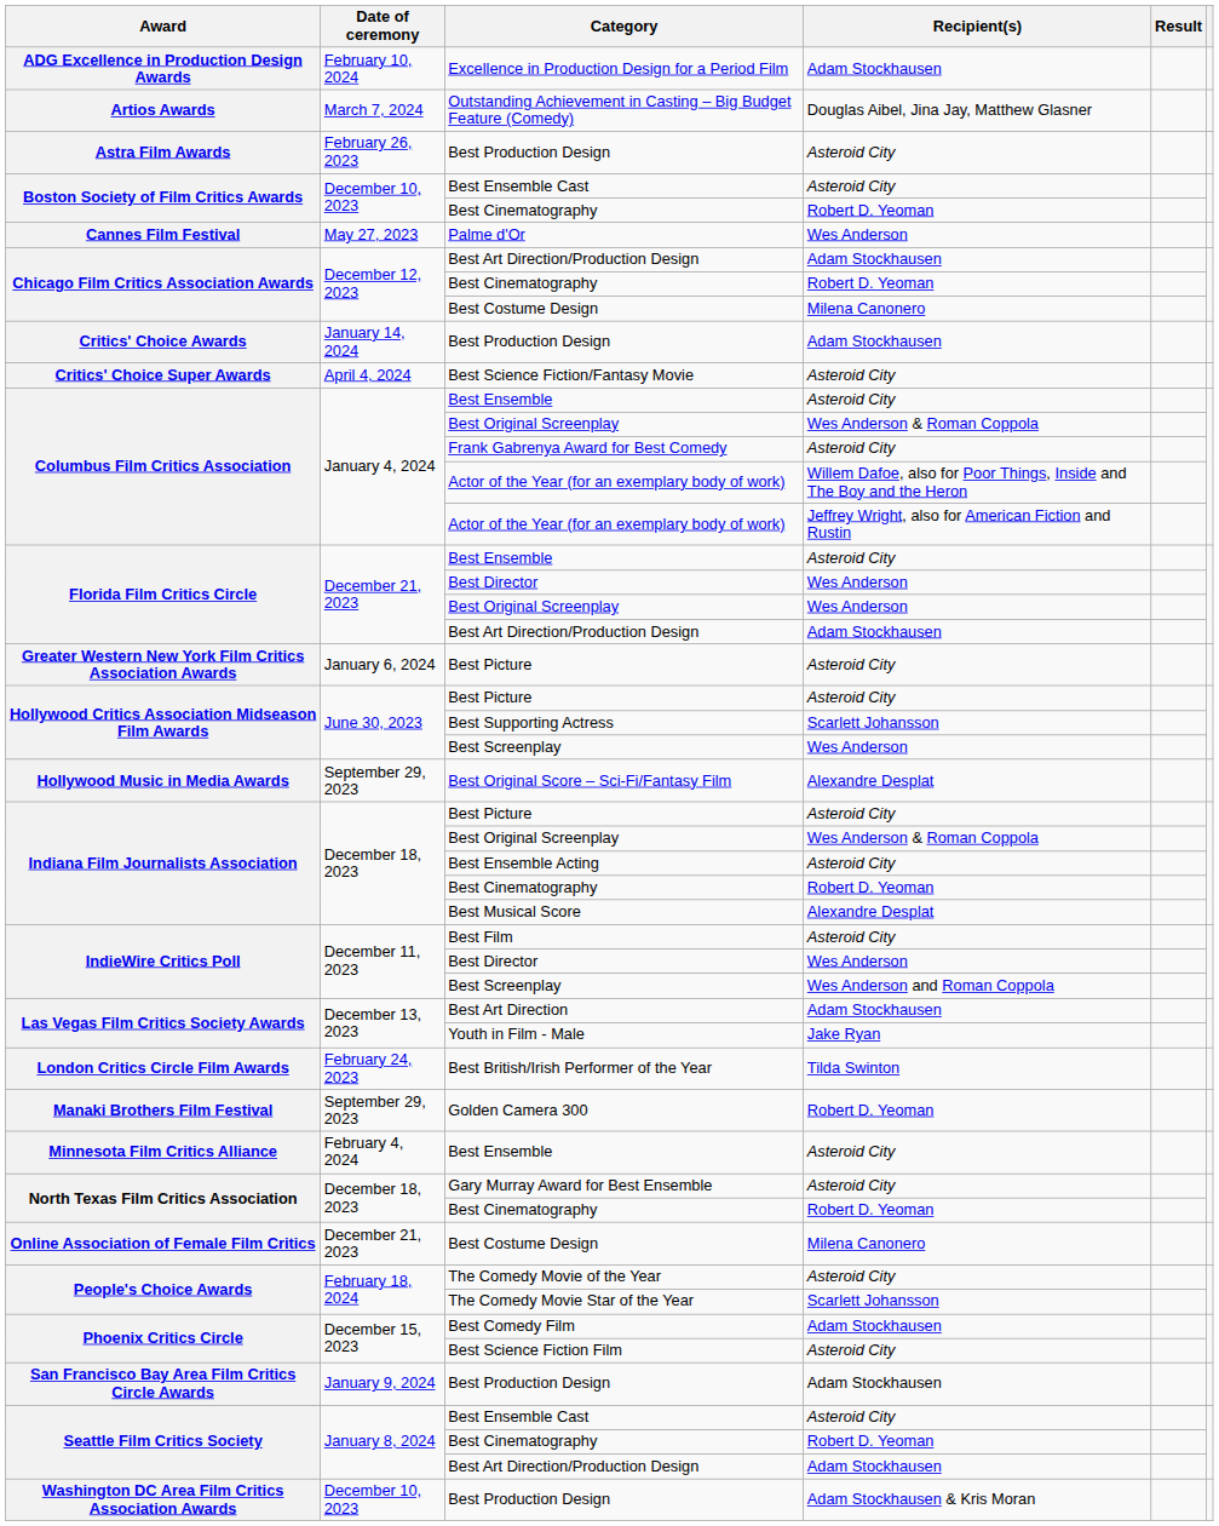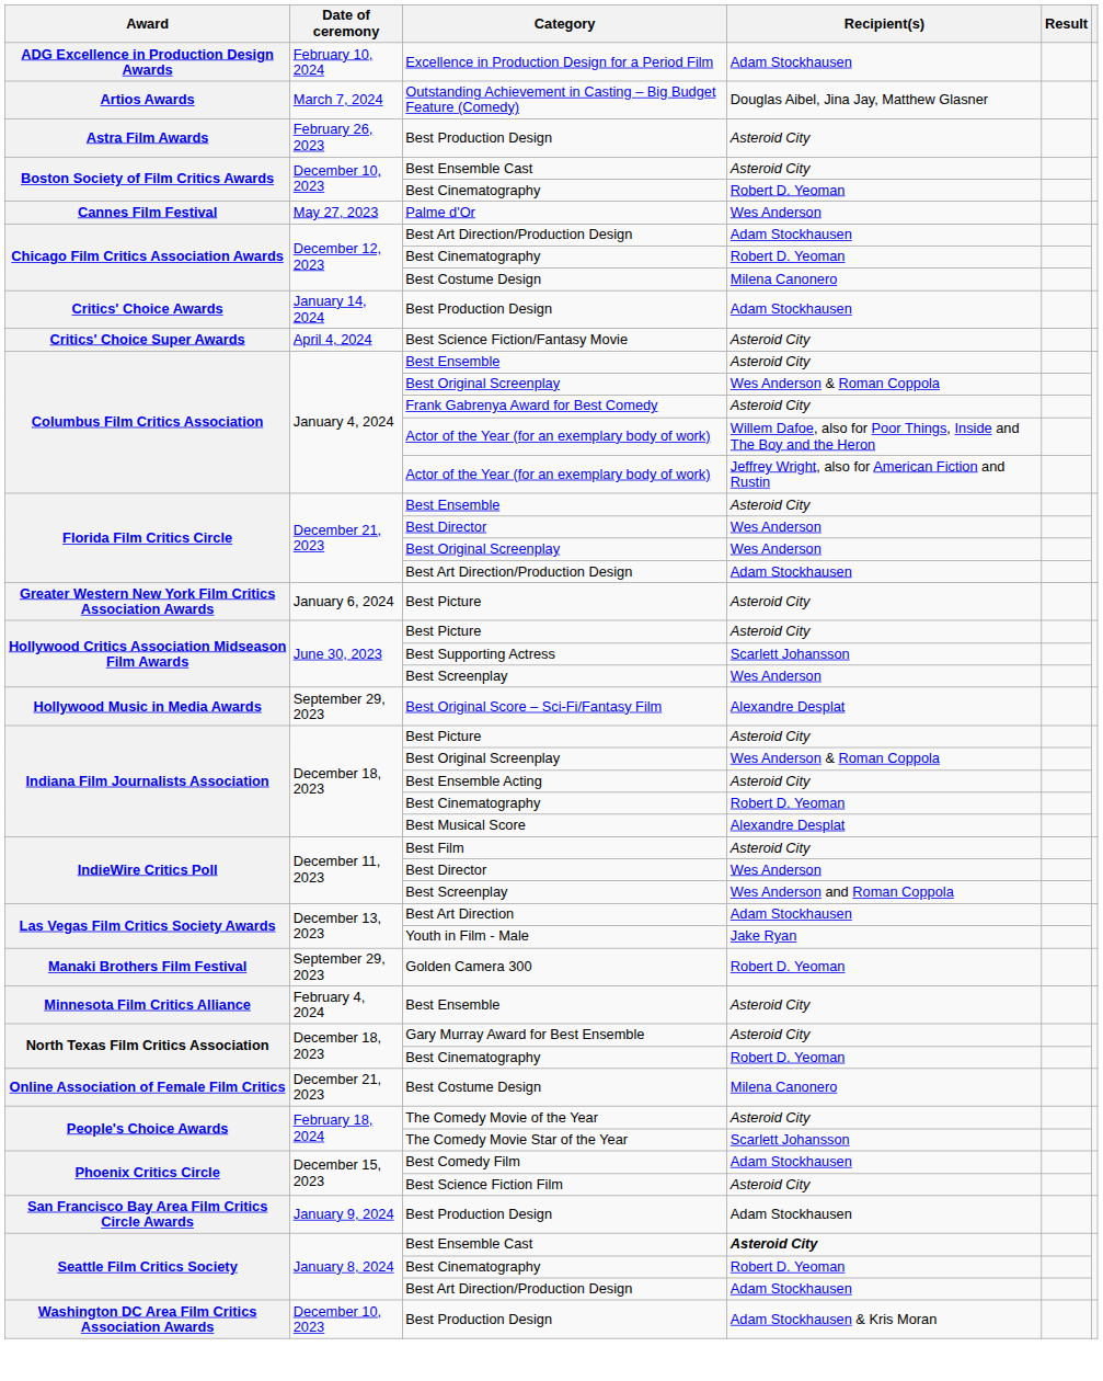 <table class="wikitable plainrowheaders sortable">
 <tr>
 <th scope="col">Award</th>
 <th scope="col">Date of ceremony</th>
 <th scope="col">Category</th>
 <th scope="col">Recipient(s)</th>
 <th scope="col">Result</th>
 <th scope="col" class="unsortable"></th>
 </tr>
 <tr>
 <th scope="row"><a href='#'>ADG Excellence in Production Design Awards</a></th>
 <td><a href='#'>February 10, 2024</a></td>
 <td><a href='#'>Excellence in Production Design for a Period Film</a></td>
 <td><a href='#'>Adam Stockhausen</a></td>
 <td></td>
 <td align="center"></td>
 </tr>
 <tr>
 <th scope="row"><a href='#'>Artios Awards</a></th>
 <td><a href='#'>March 7, 2024</a></td>
 <td><a href='#'>Outstanding Achievement in Casting – Big Budget Feature (Comedy)</a></td>
 <td>Douglas Aibel, Jina Jay, Matthew Glasner</td>
 <td></td>
 <td align="center"></td>
 </tr>
 <tr>
 <th scope="row"><a href='#'>Astra Film Awards</a></th>
 <td><a href='#'>February 26, 2023</a></td>
 <td>Best Production Design</td>
 <td><em>Asteroid City</em></td>
 <td></td>
 <td align="center"></td>
 </tr>
 <tr>
 <th scope="row" rowspan="2"><a href='#'>Boston Society of Film Critics Awards</a></th>
 <td rowspan="2"><a href='#'>December 10, 2023</a></td>
 <td>Best Ensemble Cast</td>
 <td><em>Asteroid City</em></td>
 <td></td>
 <td style="text-align:center;" rowspan="2"></td>
 </tr>
 <tr>
 <td>Best Cinematography</td>
 <td><a href='#'>Robert D. Yeoman</a></td>
 <td></td>
 </tr>
 <tr>
 <th scope="row"><a href='#'>Cannes Film Festival</a></th>
 <td><a href='#'>May 27, 2023</a></td>
 <td><a href='#'>Palme d'Or</a></td>
 <td><a href='#'>Wes Anderson</a></td>
 <td></td>
 <td style="text-align:center;"><br></td>
 </tr>
 <tr>
 <th scope="row" rowspan="3"><a href='#'>Chicago Film Critics Association Awards</a></th>
 <td rowspan="3"><a href='#'>December 12, 2023</a></td>
 <td>Best Art Direction/Production Design</td>
 <td><a href='#'>Adam Stockhausen</a></td>
 <td></td>
 <td style="text-align:center;" rowspan="3"></td>
 </tr>
 <tr>
 <td>Best Cinematography</td>
 <td><a href='#'>Robert D. Yeoman</a></td>
 <td></td>
 </tr>
 <tr>
 <td>Best Costume Design</td>
 <td><a href='#'>Milena Canonero</a></td>
 <td></td>
 </tr>
 <tr>
 <th scope="row"><a href='#'>Critics' Choice Awards</a></th>
 <td><a href='#'>January 14, 2024</a></td>
 <td>Best Production Design</td>
 <td><a href='#'>Adam Stockhausen</a></td>
 <td></td>
 <td style="text-align:center;"></td>
 </tr>
 <tr>
 <th scope="row"><a href='#'>Critics' Choice Super Awards</a></th>
 <td><a href='#'>April 4, 2024</a></td>
 <td>Best Science Fiction/Fantasy Movie</td>
 <td><em>Asteroid City</em></td>
 <td></td>
 <td style="text-align:center;"></td>
 </tr>
 <tr>
 <th scope="row" rowspan="5"><a href='#'>Columbus Film Critics Association</a></th>
 <td rowspan="5">January 4, 2024</td>
 <td><a href='#'>Best Ensemble</a></td>
 <td><em>Asteroid City</em></td>
 <td></td>
 <td style="text-align:center;" rowspan="5"><br></td>
 </tr>
 <tr>
 <td><a href='#'>Best Original Screenplay</a></td>
 <td><a href='#'>Wes Anderson</a> & <a href='#'>Roman Coppola</a></td>
 <td></td>
 </tr>
 <tr>
 <td><a href='#'>Frank Gabrenya Award for Best Comedy</a></td>
 <td><em>Asteroid City</em></td>
 <td></td>
 </tr>
 <tr>
 <td><a href='#'>Actor of the Year (for an exemplary body of work)</a></td>
 <td><a href='#'>Willem Dafoe</a>,  also for <a href='#'>Poor Things</a>, <a href='#'>Inside</a> and <a href='#'>The Boy and the Heron</a></td>
 <td></td>
 </tr>
 <tr>
 <td><a href='#'>Actor of the Year (for an exemplary body of work)</a></td>
 <td><a href='#'>Jeffrey Wright</a>,  also for <a href='#'>American Fiction</a> and <a href='#'>Rustin</a></td>
 <td></td>
 </tr>
 <tr>
 <th scope="row" rowspan="4"><a href='#'>Florida Film Critics Circle</a></th>
 <td rowspan="4"><a href='#'>December 21, 2023</a></td>
 <td><a href='#'>Best Ensemble</a></td>
 <td><em>Asteroid City</em></td>
 <td></td>
 <td style="text-align:center;" rowspan="4"><br></td>
 </tr>
 <tr>
 <td><a href='#'>Best Director</a></td>
 <td><a href='#'>Wes Anderson</a></td>
 <td></td>
 </tr>
 <tr>
 <td><a href='#'>Best Original Screenplay</a></td>
 <td><a href='#'>Wes Anderson</a></td>
 <td></td>
 </tr>
 <tr>
 <td>Best Art Direction/Production Design</td>
 <td><a href='#'>Adam Stockhausen</a></td>
 <td></td>
 </tr>
 <tr>
 <th scope="row"><a href='#'>Greater Western New York Film Critics Association Awards</a></th>
 <td>January 6, 2024</td>
 <td>Best Picture</td>
 <td><em>Asteroid City</em></td>
 <td></td>
 <td align="center"></td>
 </tr>
 <tr>
 <th scope="row" rowspan="3"><a href='#'>Hollywood Critics Association Midseason Film Awards</a></th>
 <td rowspan="3"><a href='#'>June 30, 2023</a></td>
 <td>Best Picture</td>
 <td><em>Asteroid City</em></td>
 <td></td>
 <td style="text-align:center;" rowspan="3"></td>
 </tr>
 <tr>
 <td>Best Supporting Actress</td>
 <td><a href='#'>Scarlett Johansson</a></td>
 <td></td>
 </tr>
 <tr>
 <td>Best Screenplay</td>
 <td><a href='#'>Wes Anderson</a></td>
 <td></td>
 </tr>
 <tr>
 <th scope="row"><a href='#'>Hollywood Music in Media Awards</a></th>
 <td>September 29, 2023</td>
 <td><a href='#'>Best Original Score – Sci-Fi/Fantasy Film</a></td>
 <td><a href='#'>Alexandre Desplat</a></td>
 <td></td>
 <td style="text-align:center;"></td>
 </tr>
 <tr>
 <th scope="row" rowspan="5"><a href='#'>Indiana Film Journalists Association</a></th>
 <td rowspan="5">December 18, 2023</td>
 <td>Best Picture</td>
 <td><em>Asteroid City</em></td>
 <td></td>
 <td style="text-align:center;" rowspan="5"></td>
 </tr>
 <tr>
 <td>Best Original Screenplay</td>
 <td><a href='#'>Wes Anderson</a> & <a href='#'>Roman Coppola</a></td>
 <td></td>
 </tr>
 <tr>
 <td>Best Ensemble Acting</td>
 <td><em>Asteroid City</em></td>
 <td></td>
 </tr>
 <tr>
 <td>Best Cinematography</td>
 <td><a href='#'>Robert D. Yeoman</a></td>
 <td></td>
 </tr>
 <tr>
 <td>Best Musical Score</td>
 <td><a href='#'>Alexandre Desplat</a></td>
 <td></td>
 </tr>
 <tr>
 <th rowspan="3" scope="row"><a href='#'>IndieWire Critics Poll</a></th>
 <td rowspan="3">December 11, 2023</td>
 <td>Best Film</td>
 <td><em>Asteroid City</em></td>
 <td></td>
 <td rowspan="3" align="center"></td>
 </tr>
 <tr>
 <td>Best Director</td>
 <td><a href='#'>Wes Anderson</a></td>
 <td></td>
 </tr>
 <tr>
 <td>Best Screenplay</td>
 <td><a href='#'>Wes Anderson</a> and <a href='#'>Roman Coppola</a></td>
 <td></td>
 </tr>
 <tr>
 <th scope="row" rowspan="2"><a href='#'>Las Vegas Film Critics Society Awards</a></th>
 <td rowspan="2">December 13, 2023</td>
 <td>Best Art Direction</td>
 <td><a href='#'>Adam Stockhausen</a></td>
 <td></td>
 <td style="text-align:center;" rowspan="2"></td>
 </tr>
 <tr>
 <td>Youth in Film - Male</td>
 <td><a href='#'>Jake Ryan</a></td>
 <td></td>
 </tr>
 <tr>
-<th scope="row"><a href='#'>London Critics Circle Film Awards</a></th>
-<td><a href='#'>February 24, 2023</a></td>
-<td>Best British/Irish Performer of the Year</td>
-<td><a href='#'>Tilda Swinton</a></td>
-<td></td>
-<td align="center"></td>
-</tr>
-<tr>
 <th scope="row"><a href='#'>Manaki Brothers Film Festival</a></th>
 <td>September 29, 2023</td>
 <td>Golden Camera 300</td>
 <td><a href='#'>Robert D. Yeoman</a></td>
 <td></td>
 <td style="text-align:center;"></td>
 </tr>
 <tr>
 <th scope="row"><a href='#'>Minnesota Film Critics Alliance</a></th>
 <td>February 4, 2024</td>
 <td>Best Ensemble</td>
 <td><em>Asteroid City</em></td>
 <td></td>
 <td></td>
 </tr>
 <tr>
 <th scope="row" rowspan="2">North Texas Film Critics Association</th>
 <td rowspan="2">December 18, 2023</td>
 <td>Gary Murray Award for Best Ensemble</td>
 <td><em>Asteroid City</em></td>
 <td></td>
 <td style="text-align:center;" rowspan="2"></td>
 </tr>
 <tr>
 <td>Best Cinematography</td>
 <td><a href='#'>Robert D. Yeoman</a></td>
 <td></td>
 </tr>
 <tr>
 <th scope="row"><a href='#'>Online Association of Female Film Critics</a></th>
 <td>December 21, 2023</td>
 <td>Best Costume Design</td>
 <td><a href='#'>Milena Canonero</a></td>
 <td></td>
 <td style="text-align:center;"></td>
 </tr>
 <tr>
 <th rowspan="2" scope="row"><a href='#'>People's Choice Awards</a></th>
 <td rowspan="2"><a href='#'>February 18, 2024</a></td>
 <td>The Comedy Movie of the Year</td>
 <td><em>Asteroid City</em></td>
 <td></td>
 <td rowspan="2" align="center"></td>
 </tr>
 <tr>
 <td>The Comedy Movie Star of the Year</td>
 <td><a href='#'>Scarlett Johansson</a></td>
 <td></td>
 </tr>
 <tr>
 <th scope="row" rowspan="2"><a href='#'>Phoenix Critics Circle</a></th>
 <td rowspan="2">December 15, 2023</td>
 <td>Best Comedy Film</td>
 <td><a href='#'>Adam Stockhausen</a></td>
 <td></td>
 <td style="text-align:center;" rowspan="2"></td>
 </tr>
 <tr>
 <td>Best Science Fiction Film</td>
 <td><em>Asteroid City</em></td>
 <td></td>
 </tr>
 <tr>
 <th scope="row"><a href='#'>San Francisco Bay Area Film Critics Circle Awards</a></th>
 <td><a href='#'>January 9, 2024</a></td>
 <td>Best Production Design</td>
 <td>Adam Stockhausen</td>
 <td></td>
 <td align="center"></td>
 </tr>
 <tr>
 <th scope="row" rowspan="3"><a href='#'>Seattle Film Critics Society</a></th>
 <td rowspan="3"><a href='#'>January 8, 2024</a></td>
 <td>Best Ensemble Cast</td>
-<td><em>Asteroid City</em></td>
+<td><strong><em>Asteroid City</em></strong></td>
 <td></td>
 <td style="text-align:center;" rowspan="3"></td>
 </tr>
 <tr>
 <td>Best Cinematography</td>
 <td><a href='#'>Robert D. Yeoman</a></td>
 <td></td>
 </tr>
 <tr>
 <td>Best Art Direction/Production Design</td>
 <td><a href='#'>Adam Stockhausen</a></td>
 <td></td>
 </tr>
 <tr>
 <th scope="row"><a href='#'>Washington DC Area Film Critics Association Awards</a></th>
 <td><a href='#'>December 10, 2023</a></td>
 <td>Best Production Design</td>
 <td><a href='#'>Adam Stockhausen</a> & Kris Moran</td>
 <td></td>
 <td style="text-align:center;"></td>
 </tr>
 </table>
